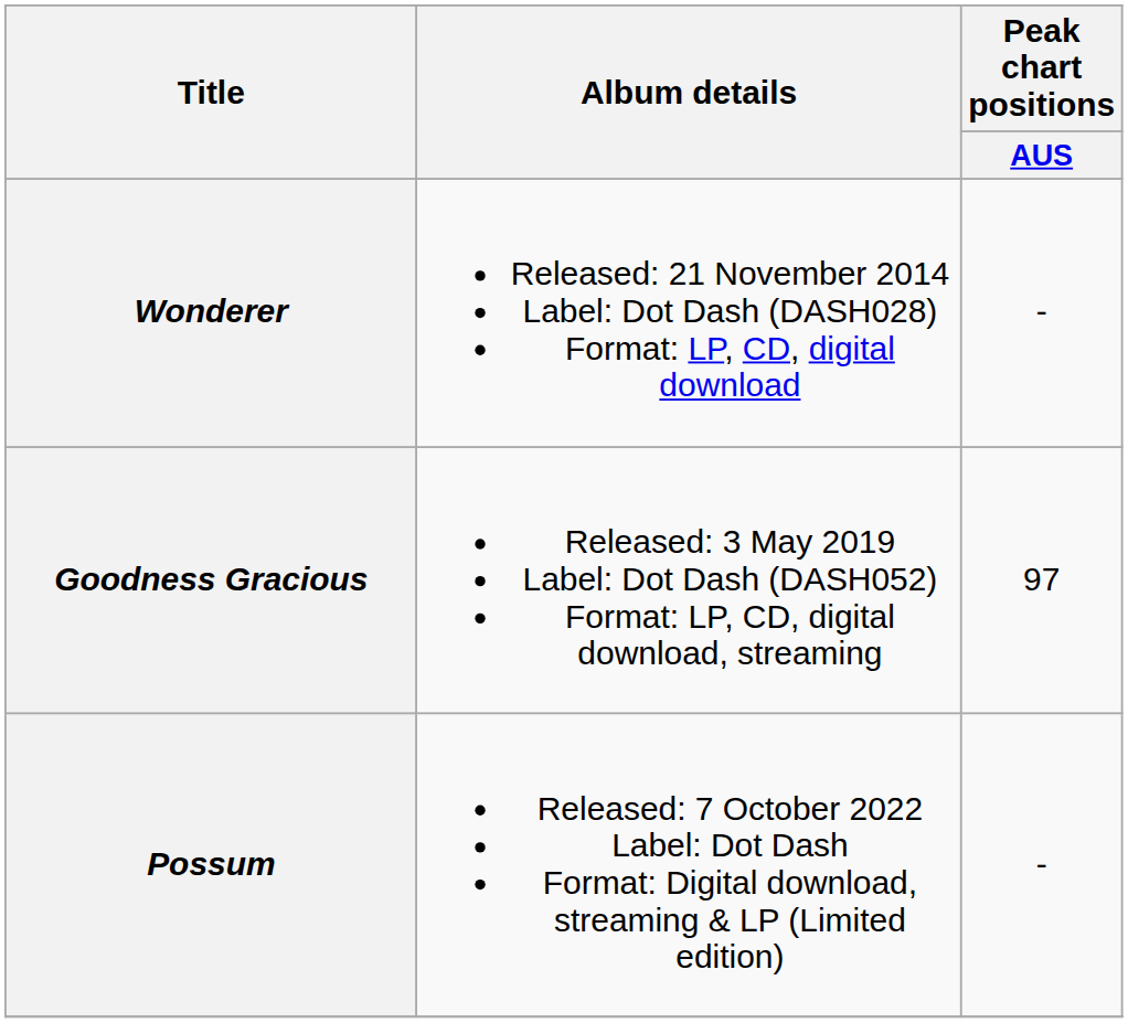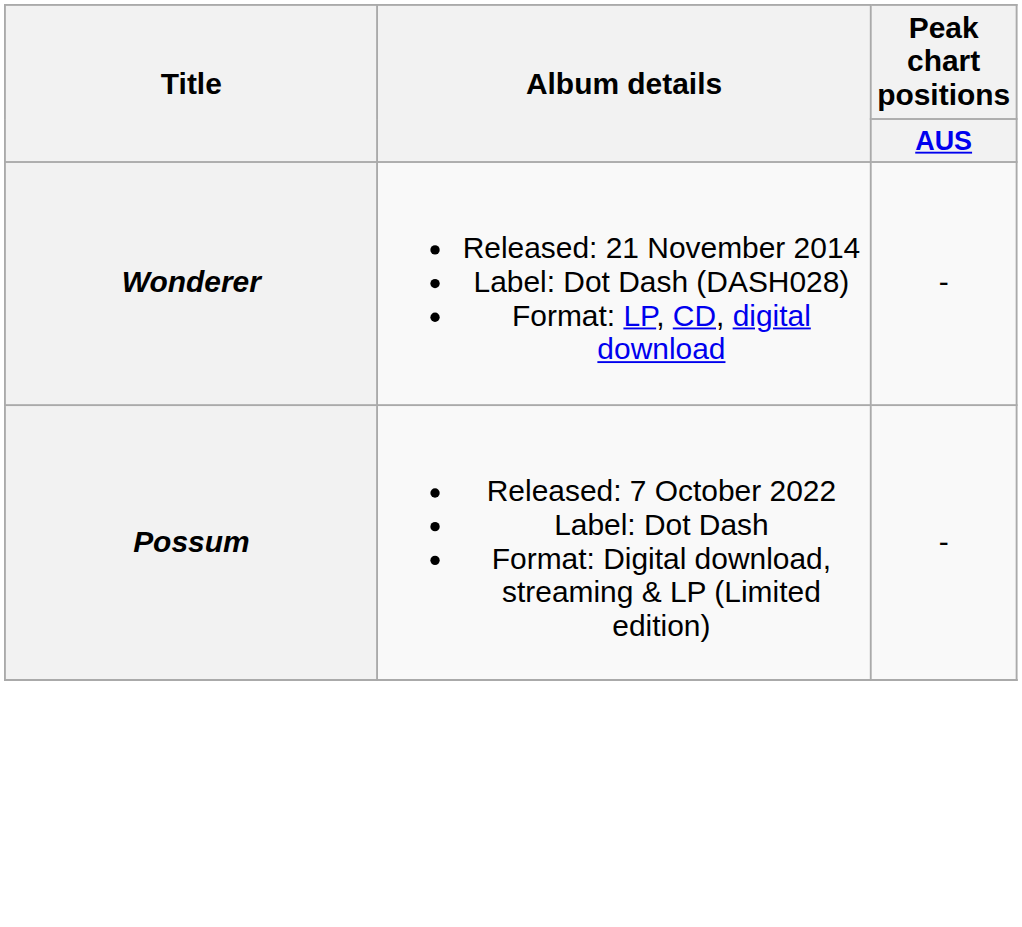 <table class="wikitable plainrowheaders" style="text-align:center;">
 <tr>
 <th scope="col" rowspan="2" style="width:12em;">Title</th>
 <th scope="col" rowspan="2" style="width:16em;">Album details</th>
 <th scope="col">Peak chart positions</th>
 </tr>
 <tr>
 <th scope="col" style="width:3em;font-size:90%;"><a href='#'>AUS</a><br></th>
 </tr>
 <tr>
 <th scope="row"><em>Wonderer</em></th>
 <td><br><ul><li>Released: 21 November 2014</li><li>Label: Dot Dash (DASH028)</li><li>Format: <a href='#'>LP</a>, <a href='#'>CD</a>, <a href='#'>digital download</a></li></ul></td>
 <td>-</td>
 </tr>
 <tr>
-<th scope="row"><em>Goodness Gracious </em></th>
-<td><br><ul><li>Released: 3 May 2019</li><li>Label: Dot Dash (DASH052)</li><li>Format: LP, CD, digital download, streaming</li></ul></td>
-<td>97</td>
-</tr>
-<tr>
 <th scope="row"><em>Possum</em></th>
 <td><br><ul><li>Released: 7 October 2022 </li><li>Label: Dot Dash</li><li>Format: Digital download, streaming & LP (Limited edition)</li></ul></td>
 <td>-</td>
 </tr>
 <tr>
 </tr>
 </table>
